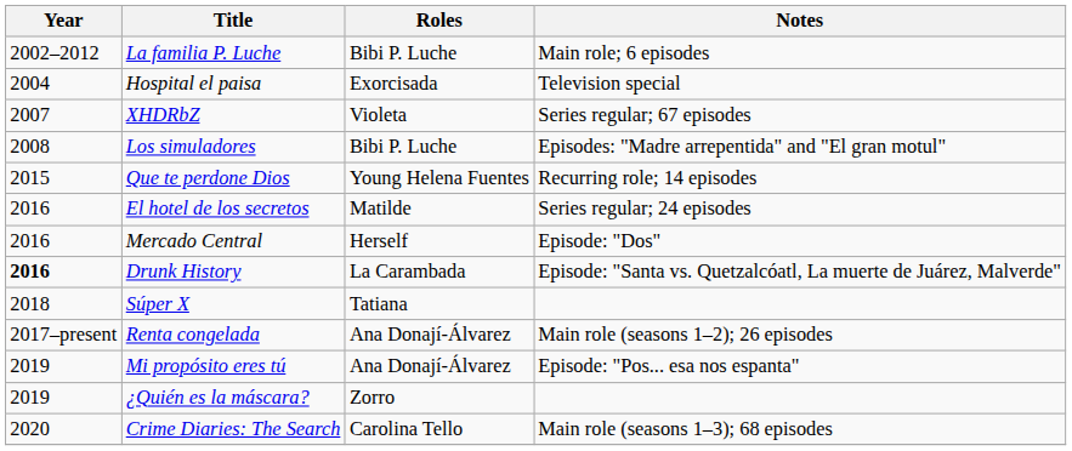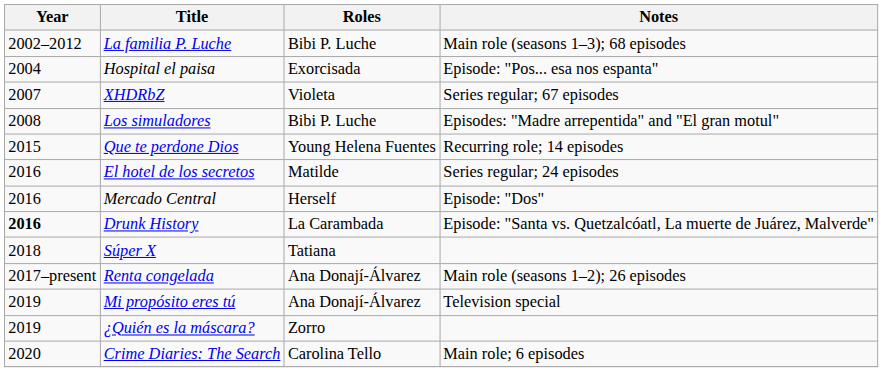 <table class="wikitable sortable">
 <tr>
 <th>Year</th>
 <th>Title</th>
 <th>Roles</th>
 <th>Notes</th>
 </tr>
 <tr>
 <td>2002–2012</td>
 <td><em><a href='#'>La familia P. Luche</a></em></td>
 <td>Bibi P. Luche</td>
-<td>Main role; 6 episodes</td>
+<td>Main role (seasons 1–3); 68 episodes</td>
 </tr>
 <tr>
 <td>2004</td>
 <td><em>Hospital el paisa</em></td>
 <td>Exorcisada</td>
-<td>Television special</td>
+<td>Episode: "Pos... esa nos espanta"</td>
 </tr>
 <tr>
 <td>2007</td>
 <td><em><a href='#'>XHDRbZ</a></em></td>
 <td>Violeta</td>
 <td>Series regular; 67 episodes</td>
 </tr>
 <tr>
 <td>2008</td>
 <td><em><a href='#'>Los simuladores</a></em></td>
 <td>Bibi P. Luche</td>
 <td>Episodes: "Madre arrepentida" and "El gran motul"</td>
 </tr>
 <tr>
 <td>2015</td>
 <td><em><a href='#'>Que te perdone Dios</a></em></td>
 <td>Young Helena Fuentes</td>
 <td>Recurring role; 14 episodes</td>
 </tr>
 <tr>
 <td>2016</td>
 <td><em><a href='#'>El hotel de los secretos</a></em></td>
 <td>Matilde</td>
 <td>Series regular; 24 episodes</td>
 </tr>
 <tr>
 <td>2016</td>
 <td><em>Mercado Central</em></td>
 <td>Herself</td>
 <td>Episode: "Dos"</td>
 </tr>
 <tr>
 <td><strong>2016</strong></td>
 <td><em><a href='#'>Drunk History</a></em></td>
 <td>La Carambada</td>
 <td>Episode: "Santa vs. Quetzalcóatl, La muerte de Juárez, Malverde"</td>
 </tr>
 <tr>
 <td>2018</td>
 <td><em><a href='#'>Súper X</a></em></td>
 <td>Tatiana</td>
 <td></td>
 </tr>
 <tr>
 <td>2017–present</td>
 <td><em><a href='#'>Renta congelada</a></em></td>
 <td>Ana Donají-Álvarez</td>
 <td>Main role (seasons 1–2); 26 episodes</td>
 </tr>
 <tr>
 <td>2019</td>
 <td><em><a href='#'>Mi propósito eres tú</a></em></td>
 <td>Ana Donají-Álvarez</td>
-<td>Episode: "Pos... esa nos espanta"</td>
+<td>Television special</td>
 </tr>
 <tr>
 <td>2019</td>
 <td><em><a href='#'>¿Quién es la máscara?</a></em></td>
 <td>Zorro</td>
 <td></td>
 </tr>
 <tr>
 <td>2020</td>
 <td><em><a href='#'>Crime Diaries: The Search</a></em></td>
 <td>Carolina Tello</td>
-<td>Main role (seasons 1–3); 68 episodes</td>
+<td>Main role; 6 episodes</td>
 </tr>
 <tr>
 </tr>
 </table>
